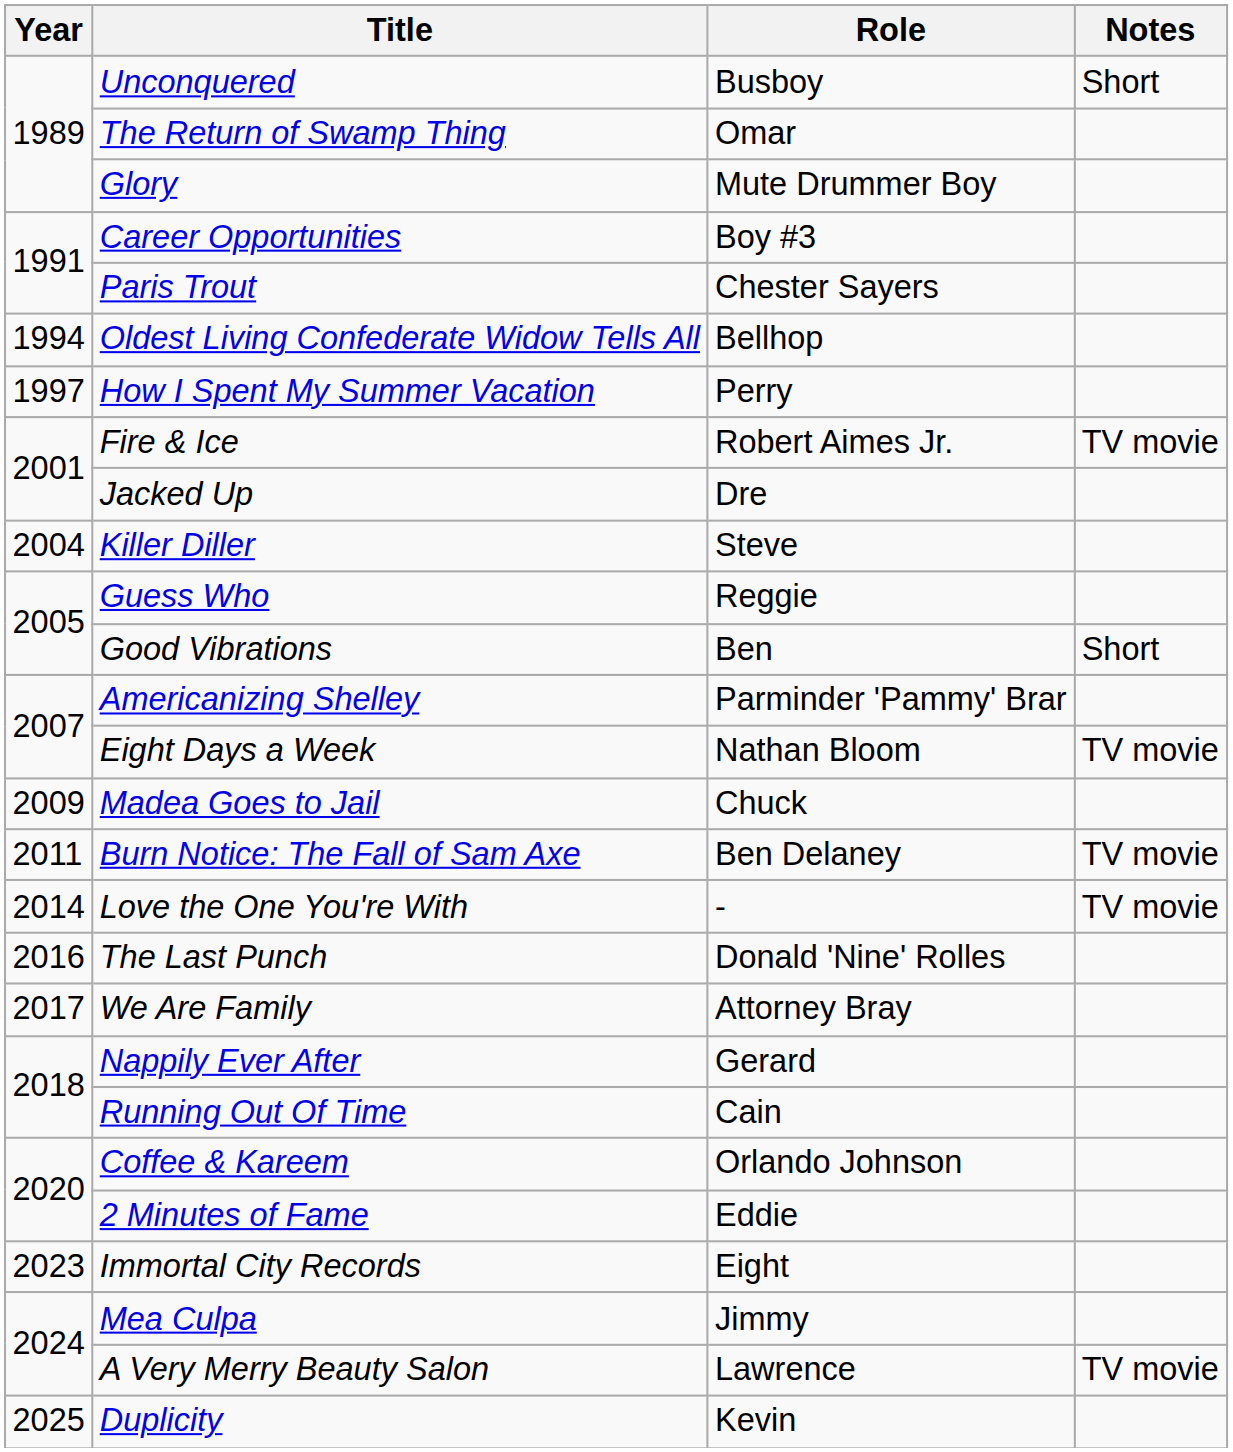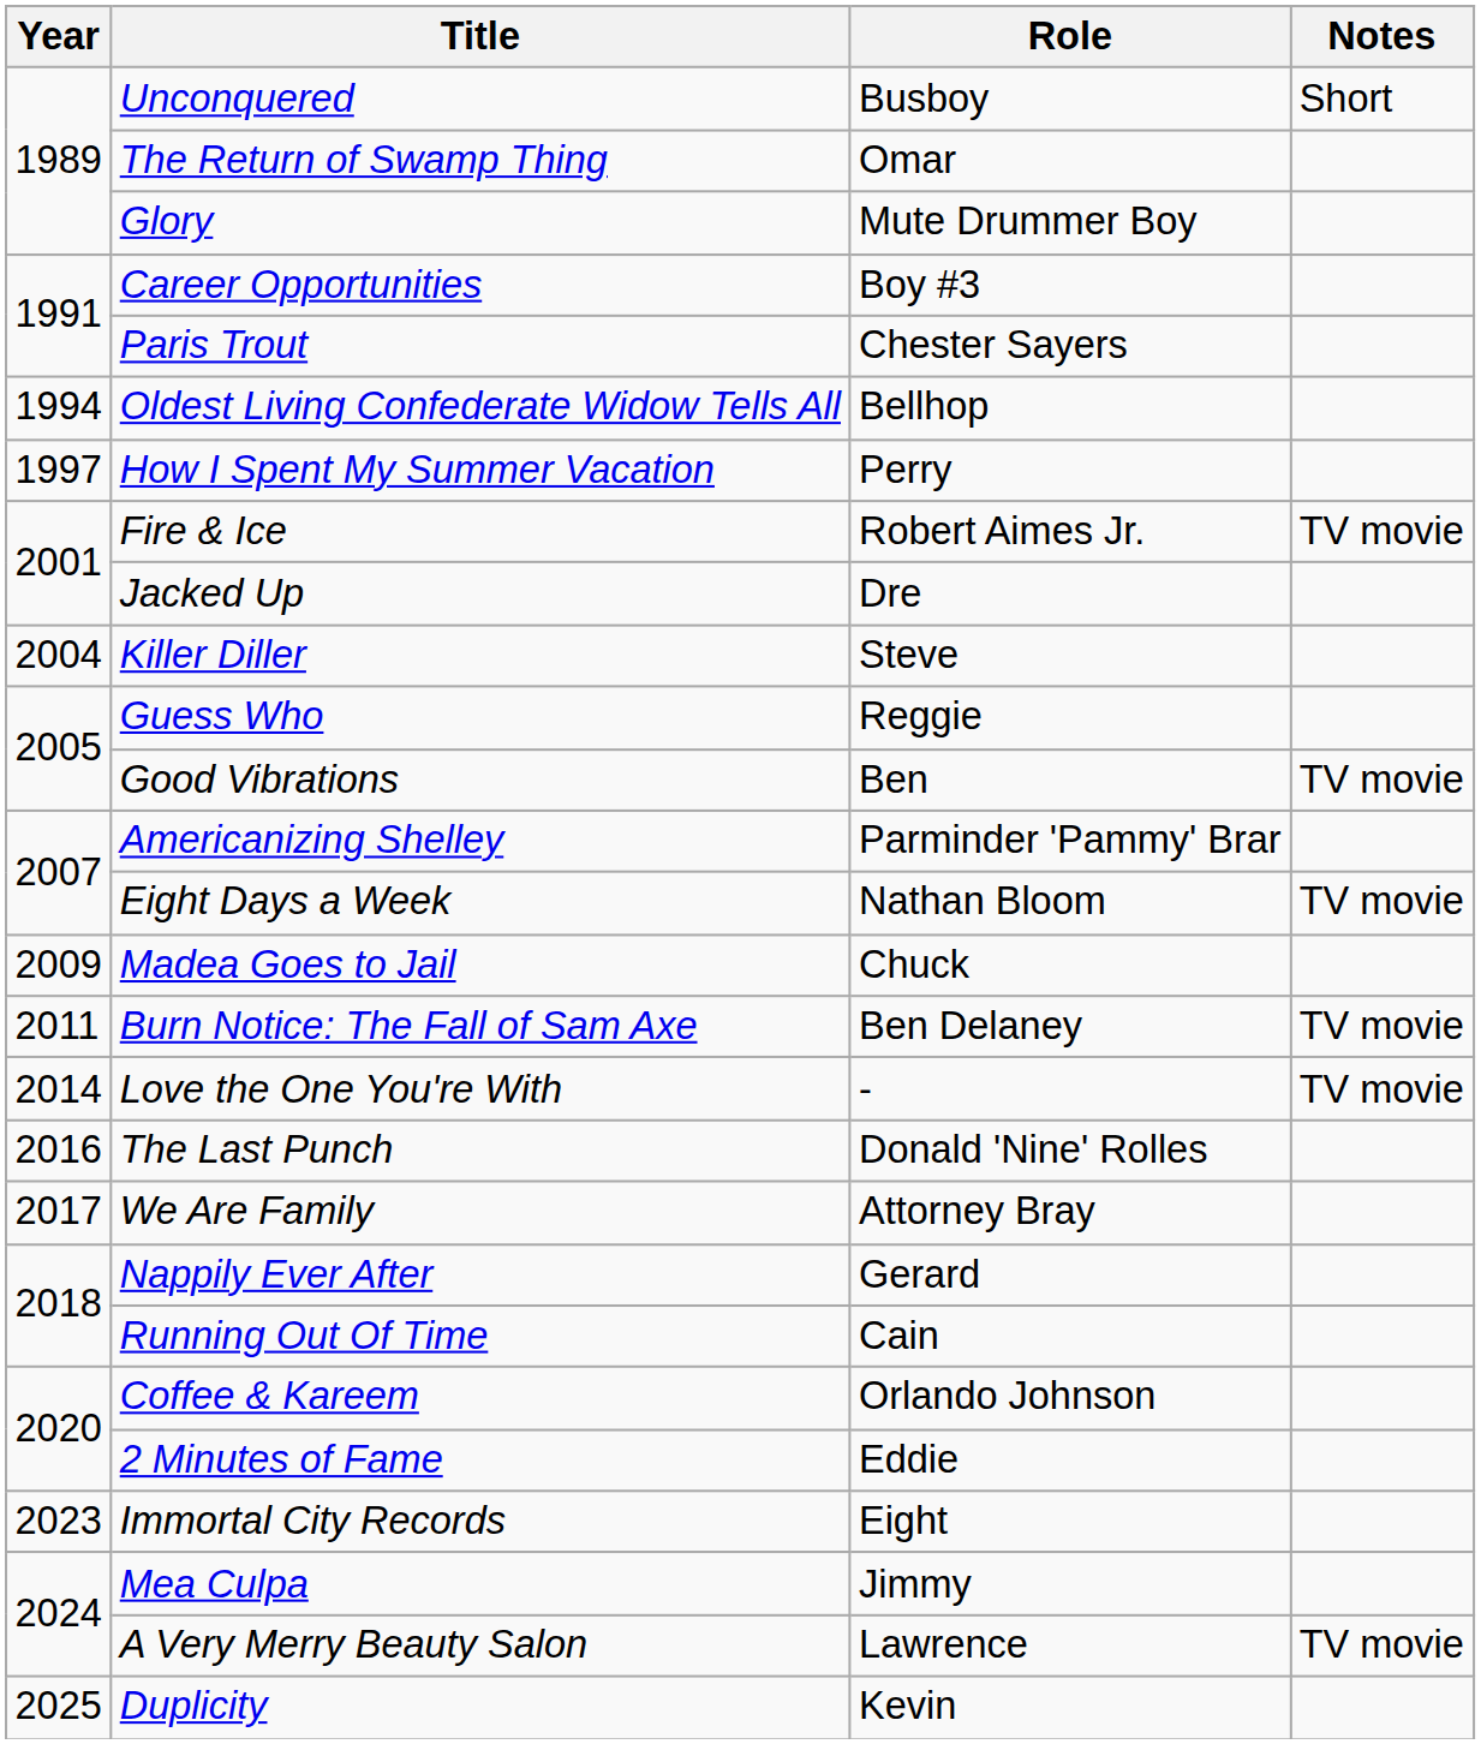 <table class="wikitable sortable">
 <tr>
 <th>Year</th>
 <th>Title</th>
 <th>Role</th>
 <th>Notes</th>
 </tr>
 <tr>
 <td rowspan=3>1989</td>
 <td><em><a href='#'>Unconquered</a></em></td>
 <td>Busboy</td>
 <td>Short</td>
 </tr>
 <tr>
 <td><em><a href='#'>The Return of Swamp Thing</a></em></td>
 <td>Omar</td>
 <td></td>
 </tr>
 <tr>
 <td><em><a href='#'>Glory</a></em></td>
 <td>Mute Drummer Boy</td>
 <td></td>
 </tr>
 <tr>
 <td rowspan=2>1991</td>
 <td><em><a href='#'>Career Opportunities</a></em></td>
 <td>Boy #3</td>
 <td></td>
 </tr>
 <tr>
 <td><em><a href='#'>Paris Trout</a></em></td>
 <td>Chester Sayers</td>
 <td></td>
 </tr>
 <tr>
 <td>1994</td>
 <td><em><a href='#'>Oldest Living Confederate Widow Tells All</a></em></td>
 <td>Bellhop</td>
 <td></td>
 </tr>
 <tr>
 <td>1997</td>
 <td><em><a href='#'>How I Spent My Summer Vacation</a></em></td>
 <td>Perry</td>
 <td></td>
 </tr>
 <tr>
 <td rowspan=2>2001</td>
 <td><em>Fire & Ice</em></td>
 <td>Robert Aimes Jr.</td>
 <td>TV movie</td>
 </tr>
 <tr>
 <td><em>Jacked Up</em></td>
 <td>Dre</td>
 <td></td>
 </tr>
 <tr>
 <td>2004</td>
 <td><em><a href='#'>Killer Diller</a></em></td>
 <td>Steve</td>
 <td></td>
 </tr>
 <tr>
 <td rowspan=2>2005</td>
 <td><em><a href='#'>Guess Who</a></em></td>
 <td>Reggie</td>
 <td></td>
 </tr>
 <tr>
 <td><em>Good Vibrations</em></td>
 <td>Ben</td>
-<td>Short</td>
+<td>TV movie</td>
 </tr>
 <tr>
 <td rowspan=2>2007</td>
 <td><em><a href='#'>Americanizing Shelley</a></em></td>
 <td>Parminder 'Pammy' Brar</td>
 <td></td>
 </tr>
 <tr>
 <td><em>Eight Days a Week</em></td>
 <td>Nathan Bloom</td>
 <td>TV movie</td>
 </tr>
 <tr>
 <td>2009</td>
 <td><em><a href='#'>Madea Goes to Jail</a></em></td>
 <td>Chuck</td>
 <td></td>
 </tr>
 <tr>
 <td>2011</td>
 <td><em><a href='#'>Burn Notice: The Fall of Sam Axe</a></em></td>
 <td>Ben Delaney</td>
 <td>TV movie</td>
 </tr>
 <tr>
 <td>2014</td>
 <td><em>Love the One You're With</em></td>
 <td>-</td>
 <td>TV movie</td>
 </tr>
 <tr>
 <td>2016</td>
 <td><em>The Last Punch</em></td>
 <td>Donald 'Nine' Rolles</td>
 <td></td>
 </tr>
 <tr>
 <td>2017</td>
 <td><em>We Are Family</em></td>
 <td>Attorney Bray</td>
 <td></td>
 </tr>
 <tr>
 <td rowspan=2>2018</td>
 <td><em><a href='#'>Nappily Ever After</a></em></td>
 <td>Gerard</td>
 <td></td>
 </tr>
 <tr>
 <td><em><a href='#'>Running Out Of Time</a></em></td>
 <td>Cain</td>
 <td></td>
 </tr>
 <tr>
 <td rowspan=2>2020</td>
 <td><em><a href='#'>Coffee & Kareem</a></em></td>
 <td>Orlando Johnson</td>
 <td></td>
 </tr>
 <tr>
 <td><em><a href='#'>2 Minutes of Fame</a></em></td>
 <td>Eddie</td>
 <td></td>
 </tr>
 <tr>
 <td>2023</td>
 <td><em>Immortal City Records</em></td>
 <td>Eight</td>
 <td></td>
 </tr>
 <tr>
 <td rowspan=2>2024</td>
 <td><em><a href='#'>Mea Culpa</a></em></td>
 <td>Jimmy</td>
 <td></td>
 </tr>
 <tr>
 <td><em>A Very Merry Beauty Salon</em></td>
 <td>Lawrence</td>
 <td>TV movie</td>
 </tr>
 <tr>
 <td>2025</td>
 <td><em><a href='#'>Duplicity</a></em></td>
 <td>Kevin</td>
 <td></td>
 </tr>
 </table>
